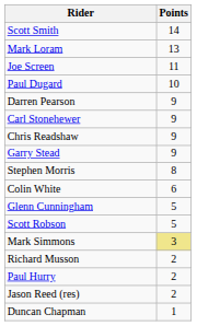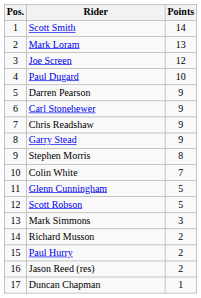 <table class=wikitable style="font-size:93%;">
 <tr>
+<th width=25px>Pos.</th>
 <th width=200px>Rider</th>
 <th width=40px>Points</th>
 </tr>
 <tr align=center>
+<td>1</td>
 <td align=left><a href='#'>Scott Smith</a></td>
 <td>14</td>
 </tr>
 <tr align=center>
+<td>2</td>
 <td align=left><a href='#'>Mark Loram</a></td>
 <td>13</td>
 </tr>
 <tr align=center>
+<td>3</td>
 <td align=left><a href='#'>Joe Screen</a></td>
-<td>11</td>
+<td>12</td>
 </tr>
 <tr align=center>
+<td>4</td>
 <td align=left><a href='#'>Paul Dugard</a></td>
 <td>10</td>
 </tr>
 <tr align=center>
+<td>5</td>
 <td align=left>Darren Pearson</td>
 <td>9</td>
 </tr>
 <tr align=center>
+<td>6</td>
 <td align=left><a href='#'>Carl Stonehewer</a></td>
 <td>9</td>
 </tr>
 <tr align=center>
+<td>7</td>
 <td align=left>Chris Readshaw</td>
 <td>9</td>
 </tr>
 <tr align=center>
+<td>8</td>
 <td align=left><a href='#'>Garry Stead</a></td>
 <td>9</td>
 </tr>
 <tr align=center>
+<td>9</td>
 <td align=left>Stephen Morris</td>
 <td>8</td>
 </tr>
 <tr align=center>
+<td>10</td>
 <td align=left>Colin White</td>
-<td>6</td>
+<td>7</td>
 </tr>
 <tr align=center>
+<td>11</td>
 <td align=left><a href='#'>Glenn Cunningham</a></td>
 <td>5</td>
 </tr>
 <tr align=center>
+<td>12</td>
 <td align=left><a href='#'>Scott Robson</a></td>
 <td>5</td>
 </tr>
 <tr align=center>
+<td>13</td>
 <td align=left>Mark Simmons</td>
-<td style="background: khaki;">3</td>
+<td>3</td>
 </tr>
 <tr align=center>
+<td>14</td>
 <td align=left>Richard Musson</td>
 <td>2</td>
 </tr>
 <tr align=center>
+<td>15</td>
 <td align=left><a href='#'>Paul Hurry</a></td>
 <td>2</td>
 </tr>
 <tr align=center>
+<td>16</td>
 <td align=left>Jason Reed (res)</td>
 <td>2</td>
 </tr>
 <tr align=center>
+<td>17</td>
 <td align=left>Duncan Chapman</td>
 <td>1</td>
 </tr>
 </table>
